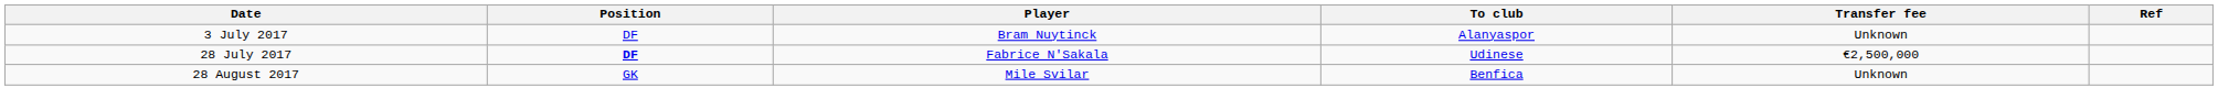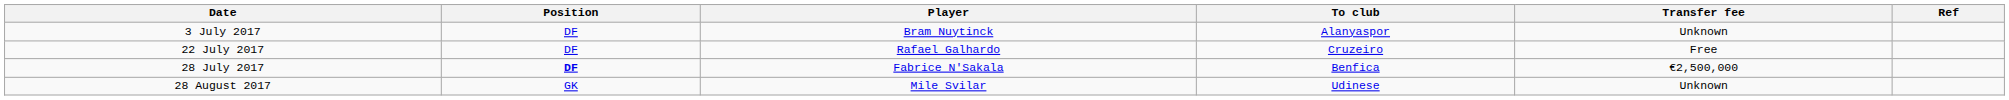 <table class="wikitable sortable" style="width:97%; text-align:center; font-size:85%; text-align:centre;">
 <tr>
 <th>Date</th>
 <th>Position</th>
 <th>Player</th>
 <th>To club</th>
 <th>Transfer fee</th>
 <th>Ref</th>
 </tr>
 <tr>
 <td>3 July 2017</td>
 <td><a href='#'>DF</a></td>
 <td> <a href='#'>Bram Nuytinck</a></td>
 <td> <a href='#'>Alanyaspor</a></td>
 <td>Unknown</td>
 <td></td>
 </tr>
 <tr>
+<td>22 July 2017</td>
+<td><a href='#'>DF</a></td>
+<td> <a href='#'>Rafael Galhardo</a></td>
+<td> <a href='#'>Cruzeiro</a></td>
+<td>Free</td>
+<td></td>
+</tr>
+<tr>
 <td>28 July 2017</td>
 <td><strong><a href='#'>DF</a></strong></td>
 <td> <a href='#'>Fabrice N'Sakala</a></td>
-<td> <a href='#'>Udinese</a></td>
+<td> <a href='#'>Benfica</a></td>
 <td>€2,500,000</td>
 <td></td>
 </tr>
 <tr>
 <td>28 August 2017</td>
 <td><a href='#'>GK</a></td>
 <td> <a href='#'>Mile Svilar</a></td>
-<td> <a href='#'>Benfica</a></td>
+<td> <a href='#'>Udinese</a></td>
 <td>Unknown</td>
 <td></td>
 </tr>
 </table>
